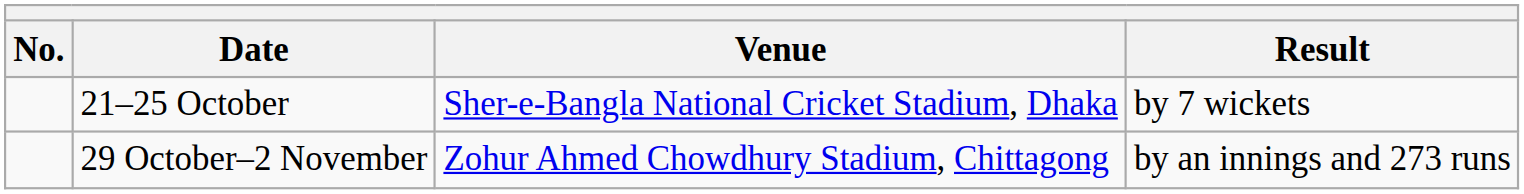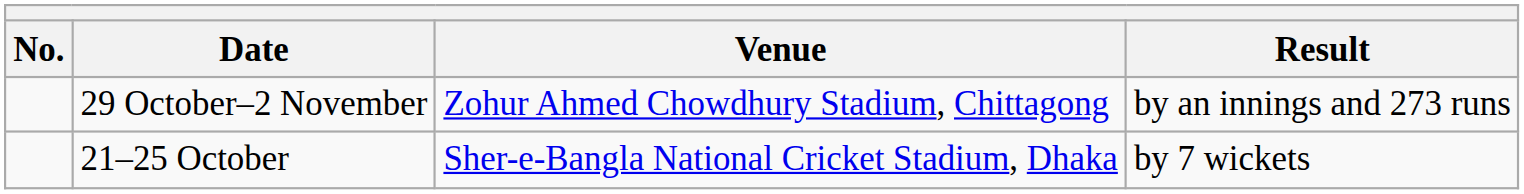 <table class="wikitable">
 <tr>
 <th colspan="4"></th>
 </tr>
 <tr>
 <th>No.</th>
 <th>Date</th>
 <th>Venue</th>
 <th>Result</th>
 </tr>
 <tr>
 <td></td>
+<td>29 October–2 November</td>
+<td><a href='#'>Zohur Ahmed Chowdhury Stadium</a>, <a href='#'>Chittagong</a></td>
+<td> by an innings and 273 runs</td>
+</tr>
+<tr>
+<td></td>
 <td>21–25 October</td>
 <td><a href='#'>Sher-e-Bangla National Cricket Stadium</a>, <a href='#'>Dhaka</a></td>
 <td> by 7 wickets</td>
 </tr>
-<tr>
-<td></td>
-<td>29 October–2 November</td>
-<td><a href='#'>Zohur Ahmed Chowdhury Stadium</a>, <a href='#'>Chittagong</a></td>
-<td> by an innings and 273 runs</td>
-</tr>
 </table>
